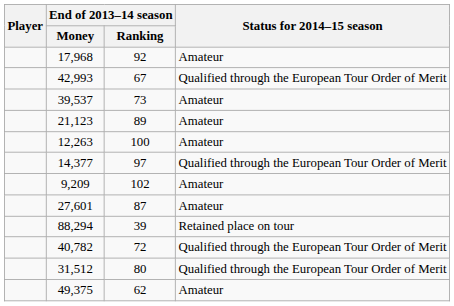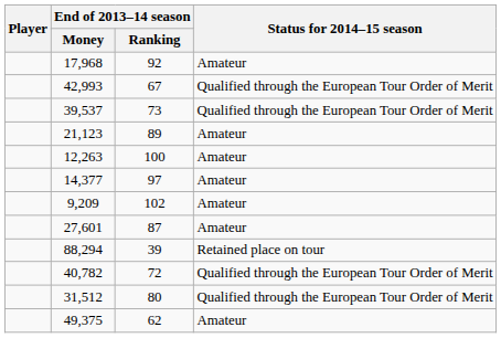 <table class="wikitable sortable" style="text-align:center; font-size:90%">
 <tr>
 <th rowspan=2>Player</th>
 <th colspan=2>End of 2013–14 season</th>
 <th rowspan=2>Status for 2014–15 season</th>
 </tr>
 <tr>
 <th>Money</th>
 <th>Ranking</th>
 </tr>
 <tr>
 <td align=left></td>
 <td>17,968</td>
 <td>92</td>
 <td align=left>Amateur</td>
 </tr>
 <tr>
 <td align=left></td>
 <td>42,993</td>
 <td>67</td>
 <td align=left>Qualified through the European Tour Order of Merit</td>
 </tr>
 <tr>
 <td align=left></td>
 <td>39,537</td>
 <td>73</td>
-<td align=left>Amateur</td>
+<td align=left>Qualified through the European Tour Order of Merit</td>
 </tr>
 <tr>
 <td align=left></td>
 <td>21,123</td>
 <td>89</td>
 <td align=left>Amateur</td>
 </tr>
 <tr>
 <td align=left></td>
 <td>12,263</td>
 <td>100</td>
 <td align=left>Amateur</td>
 </tr>
 <tr>
 <td align=left></td>
 <td>14,377</td>
 <td>97</td>
-<td align=left>Qualified through the European Tour Order of Merit</td>
+<td align=left>Amateur</td>
 </tr>
 <tr>
 <td align=left></td>
 <td>9,209</td>
 <td>102</td>
 <td align=left>Amateur</td>
 </tr>
 <tr>
 <td align=left></td>
 <td>27,601</td>
 <td>87</td>
 <td align=left>Amateur</td>
 </tr>
 <tr>
 <td align=left></td>
 <td>88,294</td>
 <td>39</td>
 <td align=left>Retained place on tour</td>
 </tr>
 <tr>
 <td align=left></td>
 <td>40,782</td>
 <td>72</td>
 <td align=left>Qualified through the European Tour Order of Merit</td>
 </tr>
 <tr>
 <td align=left></td>
 <td>31,512</td>
 <td>80</td>
 <td align=left>Qualified through the European Tour Order of Merit</td>
 </tr>
 <tr>
 <td align=left></td>
 <td>49,375</td>
 <td>62</td>
 <td align=left>Amateur</td>
 </tr>
 </table>
